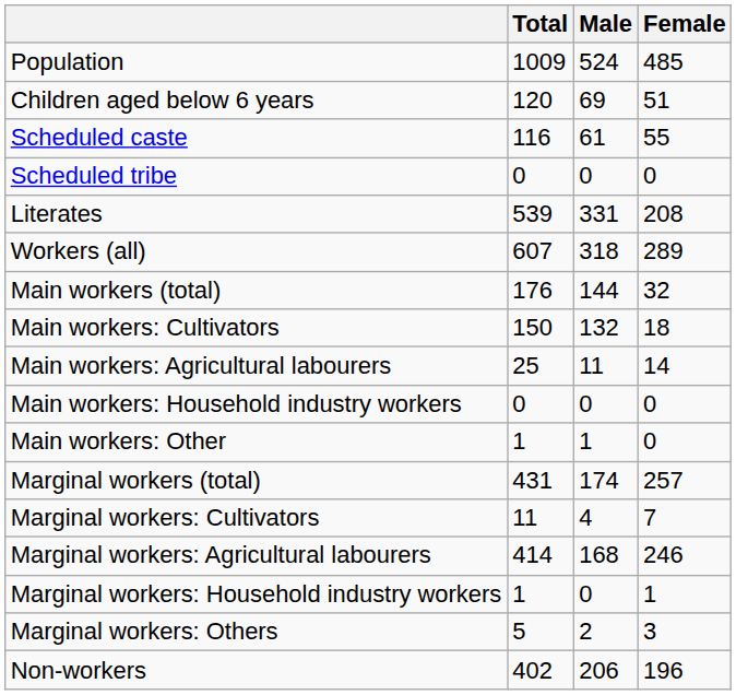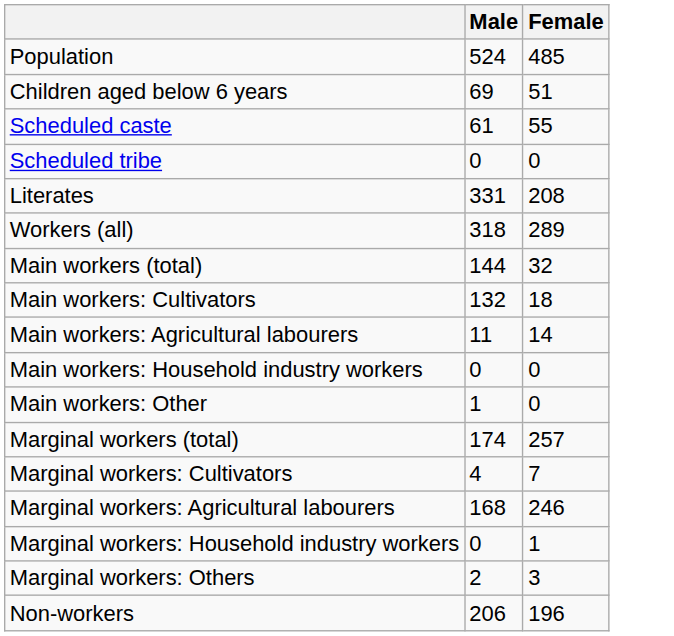 <table class="wikitable sortable">
 <tr>
 <th></th>
-<th>Total</th>
 <th>Male</th>
 <th>Female</th>
 </tr>
 <tr>
 <td>Population</td>
-<td>1009</td>
 <td>524</td>
 <td>485</td>
 </tr>
 <tr>
 <td>Children aged below 6 years</td>
-<td>120</td>
 <td>69</td>
 <td>51</td>
 </tr>
 <tr>
 <td><a href='#'>Scheduled caste</a></td>
-<td>116</td>
 <td>61</td>
 <td>55</td>
 </tr>
 <tr>
 <td><a href='#'>Scheduled tribe</a></td>
 <td>0</td>
 <td>0</td>
-<td>0</td>
 </tr>
 <tr>
 <td>Literates</td>
-<td>539</td>
 <td>331</td>
 <td>208</td>
 </tr>
 <tr>
 <td>Workers (all)</td>
-<td>607</td>
 <td>318</td>
 <td>289</td>
 </tr>
 <tr>
 <td>Main workers (total)</td>
-<td>176</td>
 <td>144</td>
 <td>32</td>
 </tr>
 <tr>
 <td>Main workers: Cultivators</td>
-<td>150</td>
 <td>132</td>
 <td>18</td>
 </tr>
 <tr>
 <td>Main workers: Agricultural labourers</td>
-<td>25</td>
 <td>11</td>
 <td>14</td>
 </tr>
 <tr>
 <td>Main workers: Household industry workers</td>
 <td>0</td>
 <td>0</td>
-<td>0</td>
 </tr>
 <tr>
 <td>Main workers: Other</td>
-<td>1</td>
 <td>1</td>
 <td>0</td>
 </tr>
 <tr>
 <td>Marginal workers (total)</td>
-<td>431</td>
 <td>174</td>
 <td>257</td>
 </tr>
 <tr>
 <td>Marginal workers: Cultivators</td>
-<td>11</td>
 <td>4</td>
 <td>7</td>
 </tr>
 <tr>
 <td>Marginal workers: Agricultural labourers</td>
-<td>414</td>
 <td>168</td>
 <td>246</td>
 </tr>
 <tr>
 <td>Marginal workers: Household industry workers</td>
-<td>1</td>
 <td>0</td>
 <td>1</td>
 </tr>
 <tr>
 <td>Marginal workers: Others</td>
-<td>5</td>
 <td>2</td>
 <td>3</td>
 </tr>
 <tr>
 <td>Non-workers</td>
-<td>402</td>
 <td>206</td>
 <td>196</td>
 </tr>
 </table>
